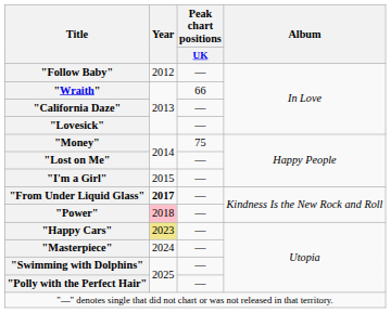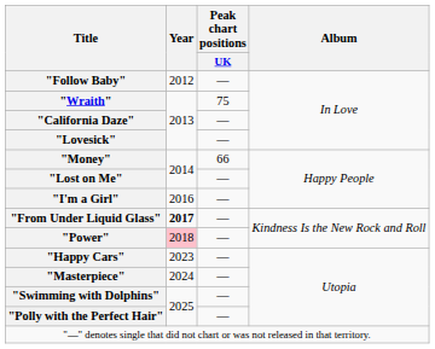 <table class="wikitable plainrowheaders" style="text-align:center;">
 <tr>
 <th scope="col" rowspan="2">Title</th>
 <th scope="col" rowspan="2">Year</th>
 <th scope="col" colspan="1">Peak chart positions</th>
 <th scope="col" rowspan="2">Album</th>
 </tr>
 <tr>
 <th scope="col" style="width:3em;font-size:90%;"><a href='#'>UK</a><br></th>
 </tr>
 <tr>
 <th scope="row">"Follow Baby"</th>
 <td>2012</td>
 <td>—</td>
 <td rowspan="4"><em>In Love</em></td>
 </tr>
 <tr>
 <th scope="row">"<a href='#'>Wraith</a>"</th>
 <td rowspan="3">2013</td>
-<td>66</td>
+<td>75</td>
 </tr>
 <tr>
 <th scope="row">"California Daze"</th>
 <td>—</td>
 </tr>
 <tr>
 <th scope="row">"Lovesick"</th>
 <td>—</td>
 </tr>
 <tr>
 <th scope="row">"Money"</th>
 <td rowspan="2">2014</td>
-<td>75</td>
+<td>66</td>
 <td rowspan="3"><em>Happy People</em></td>
 </tr>
 <tr>
 <th scope="row">"Lost on Me"</th>
 <td>—</td>
 </tr>
 <tr>
 <th scope="row">"I'm a Girl"</th>
-<td>2015</td>
+<td>2016</td>
 <td>—</td>
 </tr>
 <tr>
 <th scope="row">"From Under Liquid Glass"</th>
 <td><strong>2017</strong></td>
 <td>—</td>
 <td rowspan="2"><em>Kindness Is the New Rock and Roll</em></td>
 </tr>
 <tr>
 <th scope="row">"Power"</th>
 <td style="background: pink;">2018</td>
 <td>—</td>
 </tr>
 <tr>
 <th scope="row">"Happy Cars"</th>
-<td style="background: khaki;">2023</td>
+<td>2023</td>
 <td>—</td>
 <td rowspan="4"><em>Utopia</em></td>
 </tr>
 <tr>
 <th scope="row">"Masterpiece"</th>
 <td>2024</td>
 <td>—</td>
 </tr>
 <tr>
 <th scope="row">"Swimming with Dolphins"</th>
 <td rowspan="2">2025</td>
 <td>—</td>
 </tr>
 <tr>
 <th scope="row">"Polly with the Perfect Hair"</th>
 <td>—</td>
 </tr>
 <tr>
 <td colspan="4" style="font-size:85%;">"—" denotes single that did not chart or was not released in that territory.</td>
 </tr>
 </table>
